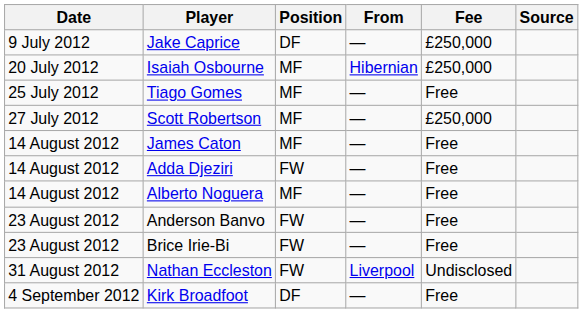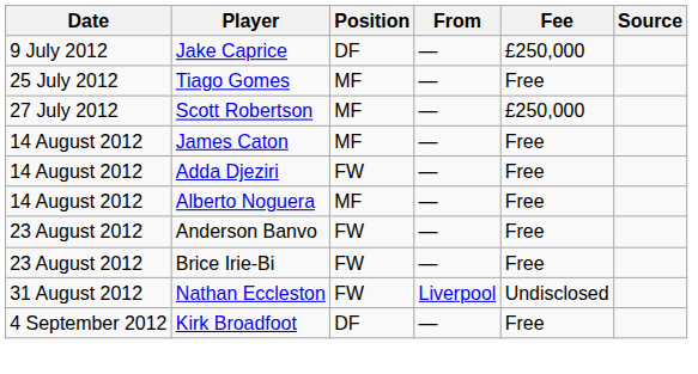 <table class="wikitable" style="text-align:left; font-size:95%;">
 <tr>
 <th>Date</th>
 <th>Player</th>
 <th>Position</th>
 <th>From</th>
 <th>Fee</th>
 <th>Source</th>
 </tr>
 <tr>
 <td>9 July 2012</td>
 <td><a href='#'>Jake Caprice</a></td>
 <td>DF</td>
 <td>—</td>
-<td>£250,000</td>
-<td></td>
-</tr>
-<tr>
-<td>20 July 2012</td>
-<td><a href='#'>Isaiah Osbourne</a></td>
-<td>MF</td>
-<td><a href='#'>Hibernian</a></td>
 <td>£250,000</td>
 <td></td>
 </tr>
 <tr>
 <td>25 July 2012</td>
 <td><a href='#'>Tiago Gomes</a></td>
 <td>MF</td>
 <td>—</td>
 <td>Free</td>
 <td></td>
 </tr>
 <tr>
 <td>27 July 2012</td>
 <td><a href='#'>Scott Robertson</a></td>
 <td>MF</td>
 <td>—</td>
 <td>£250,000</td>
 <td></td>
 </tr>
 <tr>
 <td>14 August 2012</td>
 <td><a href='#'>James Caton</a></td>
 <td>MF</td>
 <td>—</td>
 <td>Free</td>
 <td></td>
 </tr>
 <tr>
 <td>14 August 2012</td>
 <td><a href='#'>Adda Djeziri</a></td>
 <td>FW</td>
 <td>—</td>
 <td>Free</td>
 <td></td>
 </tr>
 <tr>
 <td>14 August 2012</td>
 <td><a href='#'>Alberto Noguera</a></td>
 <td>MF</td>
 <td>—</td>
 <td>Free</td>
 <td></td>
 </tr>
 <tr>
 <td>23 August 2012</td>
 <td>Anderson Banvo</td>
 <td>FW</td>
 <td>—</td>
 <td>Free</td>
 <td></td>
 </tr>
 <tr>
 <td>23 August 2012</td>
 <td>Brice Irie-Bi</td>
 <td>FW</td>
 <td>—</td>
 <td>Free</td>
 <td></td>
 </tr>
 <tr>
 <td>31 August 2012</td>
 <td><a href='#'>Nathan Eccleston</a></td>
 <td>FW</td>
 <td><a href='#'>Liverpool</a></td>
 <td>Undisclosed</td>
 <td></td>
 </tr>
 <tr>
 <td>4 September 2012</td>
 <td><a href='#'>Kirk Broadfoot</a></td>
 <td>DF</td>
 <td>—</td>
 <td>Free</td>
 <td></td>
 </tr>
 </table>
